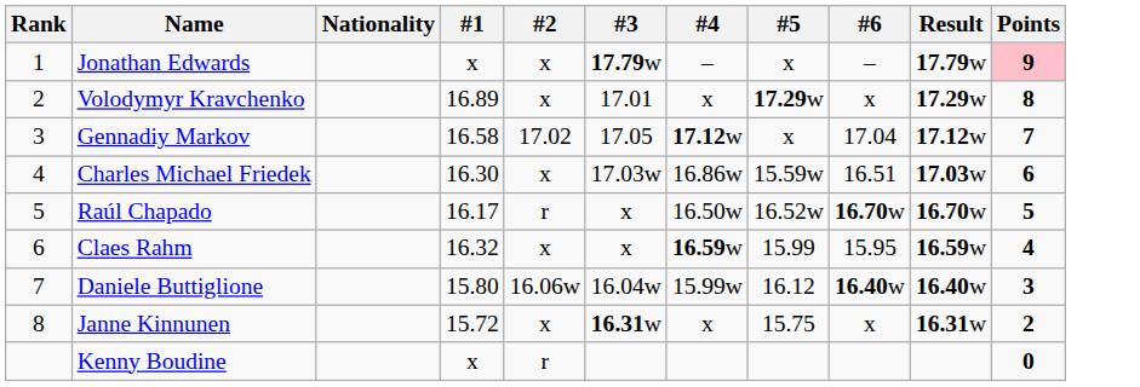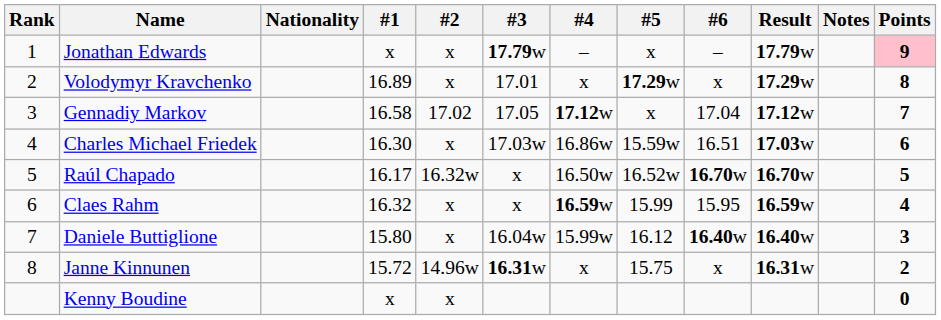 <table class="wikitable sortable" style="text-align:center">
 <tr>
 <th>Rank</th>
 <th>Name</th>
 <th>Nationality</th>
 <th>#1</th>
 <th>#2</th>
 <th>#3</th>
 <th>#4</th>
 <th>#5</th>
 <th>#6</th>
 <th>Result</th>
+<th>Notes</th>
 <th>Points</th>
 </tr>
 <tr>
 <td>1</td>
 <td align=left><a href='#'>Jonathan Edwards</a></td>
 <td align=left></td>
 <td>x</td>
 <td>x</td>
 <td><strong>17.79</strong>w</td>
 <td>–</td>
 <td>x</td>
 <td>–</td>
 <td><strong>17.79</strong>w</td>
+<td></td>
 <td style="background: pink;"><strong>9</strong></td>
 </tr>
 <tr>
 <td>2</td>
 <td align=left><a href='#'>Volodymyr Kravchenko</a></td>
 <td align=left></td>
 <td>16.89</td>
 <td>x</td>
 <td>17.01</td>
 <td>x</td>
 <td><strong>17.29</strong>w</td>
 <td>x</td>
 <td><strong>17.29</strong>w</td>
+<td></td>
 <td><strong>8</strong></td>
 </tr>
 <tr>
 <td>3</td>
 <td align=left><a href='#'>Gennadiy Markov</a></td>
 <td align=left></td>
 <td>16.58</td>
 <td>17.02</td>
 <td>17.05</td>
 <td><strong>17.12</strong>w</td>
 <td>x</td>
 <td>17.04</td>
 <td><strong>17.12</strong>w</td>
+<td></td>
 <td><strong>7</strong></td>
 </tr>
 <tr>
 <td>4</td>
 <td align=left><a href='#'>Charles Michael Friedek</a></td>
 <td align=left></td>
 <td>16.30</td>
 <td>x</td>
 <td>17.03w</td>
 <td>16.86w</td>
 <td>15.59w</td>
 <td>16.51</td>
 <td><strong>17.03</strong>w</td>
+<td></td>
 <td><strong>6</strong></td>
 </tr>
 <tr>
 <td>5</td>
 <td align=left><a href='#'>Raúl Chapado</a></td>
 <td align=left></td>
 <td>16.17</td>
-<td>r</td>
+<td>16.32w</td>
 <td>x</td>
 <td>16.50w</td>
 <td>16.52w</td>
 <td><strong>16.70</strong>w</td>
 <td><strong>16.70</strong>w</td>
+<td></td>
 <td><strong>5</strong></td>
 </tr>
 <tr>
 <td>6</td>
 <td align=left><a href='#'>Claes Rahm</a></td>
 <td align=left></td>
 <td>16.32</td>
 <td>x</td>
 <td>x</td>
 <td><strong>16.59</strong>w</td>
 <td>15.99</td>
 <td>15.95</td>
 <td><strong>16.59</strong>w</td>
+<td></td>
 <td><strong>4</strong></td>
 </tr>
 <tr>
 <td>7</td>
 <td align=left><a href='#'>Daniele Buttiglione</a></td>
 <td align=left></td>
 <td>15.80</td>
-<td>16.06w</td>
+<td>x</td>
 <td>16.04w</td>
 <td>15.99w</td>
 <td>16.12</td>
 <td><strong>16.40</strong>w</td>
 <td><strong>16.40</strong>w</td>
+<td></td>
 <td><strong>3</strong></td>
 </tr>
 <tr>
 <td>8</td>
 <td align=left><a href='#'>Janne Kinnunen</a></td>
 <td align=left></td>
 <td>15.72</td>
-<td>x</td>
+<td>14.96w</td>
 <td><strong>16.31</strong>w</td>
 <td>x</td>
 <td>15.75</td>
 <td>x</td>
 <td><strong>16.31</strong>w</td>
+<td></td>
 <td><strong>2</strong></td>
 </tr>
 <tr>
 <td></td>
 <td align=left><a href='#'>Kenny Boudine</a></td>
 <td align=left></td>
 <td>x</td>
-<td>r</td>
+<td>x</td>
 <td></td>
 <td></td>
 <td></td>
 <td></td>
 <td><strong></strong></td>
+<td></td>
 <td><strong>0</strong></td>
 </tr>
 </table>
